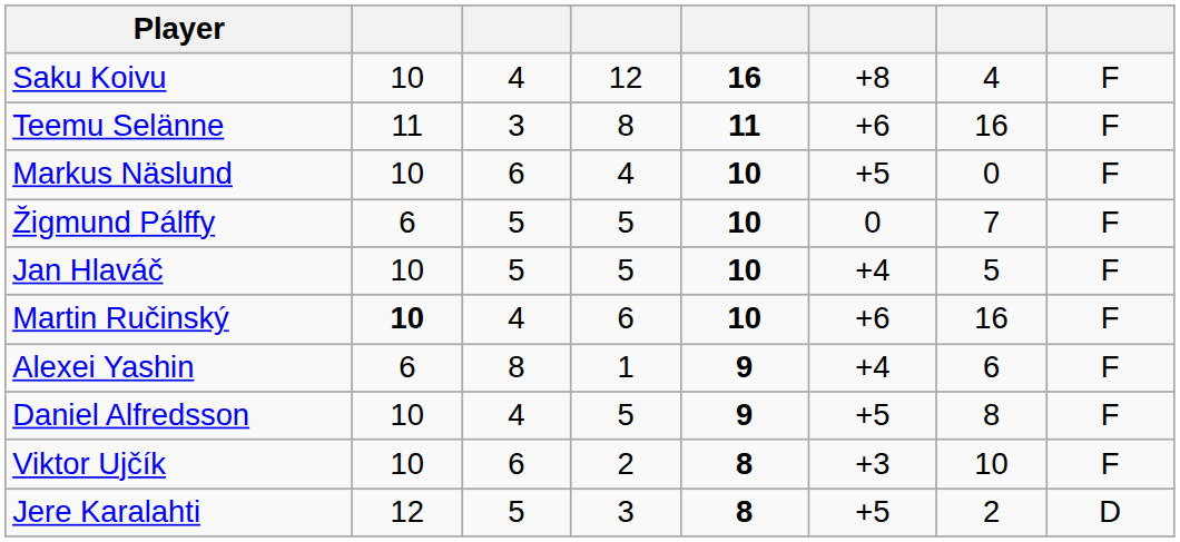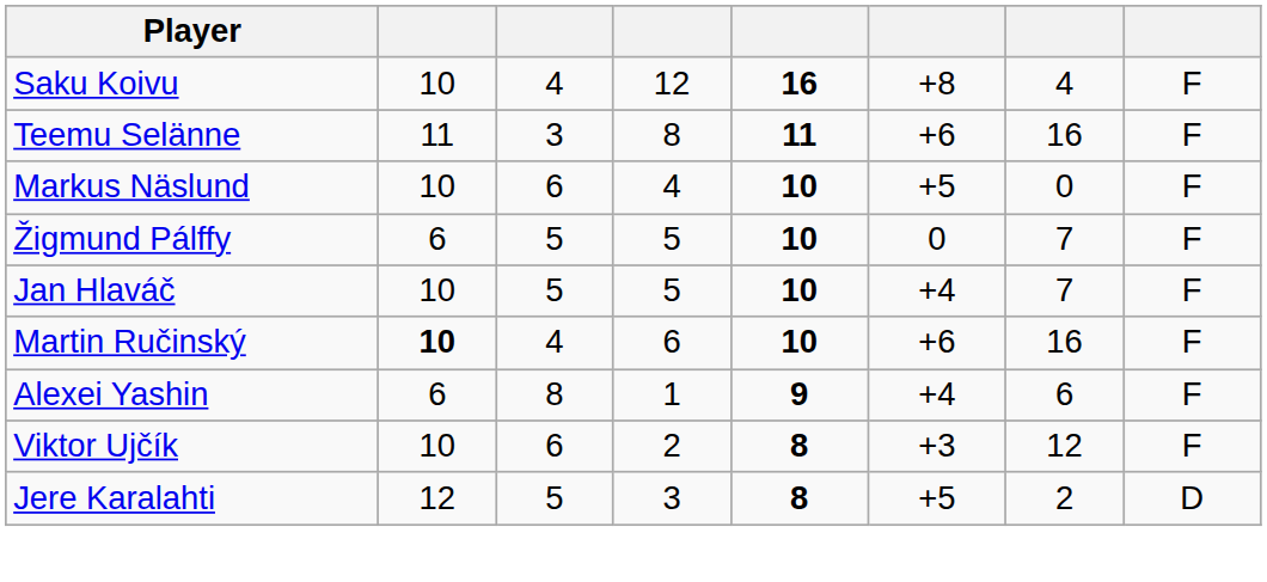 <table class="wikitable sortable" style="text-align:center;">
 <tr>
 <th style="width:175px;">Player</th>
 <th style="width:50px;"></th>
 <th style="width:50px;"></th>
 <th style="width:50px;"></th>
 <th style="width:60px;"></th>
 <th style="width:60px;"></th>
 <th style="width:50px;"></th>
 <th style="width:60px;"></th>
 </tr>
 <tr>
 <td style="text-align:left;"> <a href='#'>Saku Koivu</a></td>
 <td>10</td>
 <td>4</td>
 <td>12</td>
 <td><strong>16</strong></td>
 <td>+8</td>
 <td>4</td>
 <td>F</td>
 </tr>
 <tr>
 <td style="text-align:left;"> <a href='#'>Teemu Selänne</a></td>
 <td>11</td>
 <td>3</td>
 <td>8</td>
 <td><strong>11</strong></td>
 <td>+6</td>
 <td>16</td>
 <td>F</td>
 </tr>
 <tr>
 <td style="text-align:left;"> <a href='#'>Markus Näslund</a></td>
 <td>10</td>
 <td>6</td>
 <td>4</td>
 <td><strong>10</strong></td>
 <td>+5</td>
 <td>0</td>
 <td>F</td>
 </tr>
 <tr>
 <td style="text-align:left;"> <a href='#'>Žigmund Pálffy</a></td>
 <td>6</td>
 <td>5</td>
 <td>5</td>
 <td><strong>10</strong></td>
 <td>0</td>
 <td>7</td>
 <td>F</td>
 </tr>
 <tr>
 <td style="text-align:left;"> <a href='#'>Jan Hlaváč</a></td>
 <td>10</td>
 <td>5</td>
 <td>5</td>
 <td><strong>10</strong></td>
 <td>+4</td>
-<td>5</td>
+<td>7</td>
 <td>F</td>
 </tr>
 <tr>
 <td style="text-align:left;"> <a href='#'>Martin Ručinský</a></td>
 <td><strong>10</strong></td>
 <td>4</td>
 <td>6</td>
 <td><strong>10</strong></td>
 <td>+6</td>
 <td>16</td>
 <td>F</td>
 </tr>
 <tr>
 <td style="text-align:left;"> <a href='#'>Alexei Yashin</a></td>
 <td>6</td>
 <td>8</td>
 <td>1</td>
 <td><strong>9</strong></td>
 <td>+4</td>
 <td>6</td>
 <td>F</td>
 </tr>
 <tr>
-<td style="text-align:left;"> <a href='#'>Daniel Alfredsson</a></td>
-<td>10</td>
-<td>4</td>
-<td>5</td>
-<td><strong>9</strong></td>
-<td>+5</td>
-<td>8</td>
-<td>F</td>
-</tr>
-<tr>
 <td style="text-align:left;"> <a href='#'>Viktor Ujčík</a></td>
 <td>10</td>
 <td>6</td>
 <td>2</td>
 <td><strong>8</strong></td>
 <td>+3</td>
-<td>10</td>
+<td>12</td>
 <td>F</td>
 </tr>
 <tr>
 <td style="text-align:left;"> <a href='#'>Jere Karalahti</a></td>
 <td>12</td>
 <td>5</td>
 <td>3</td>
 <td><strong>8</strong></td>
 <td>+5</td>
 <td>2</td>
 <td>D</td>
 </tr>
 </table>
